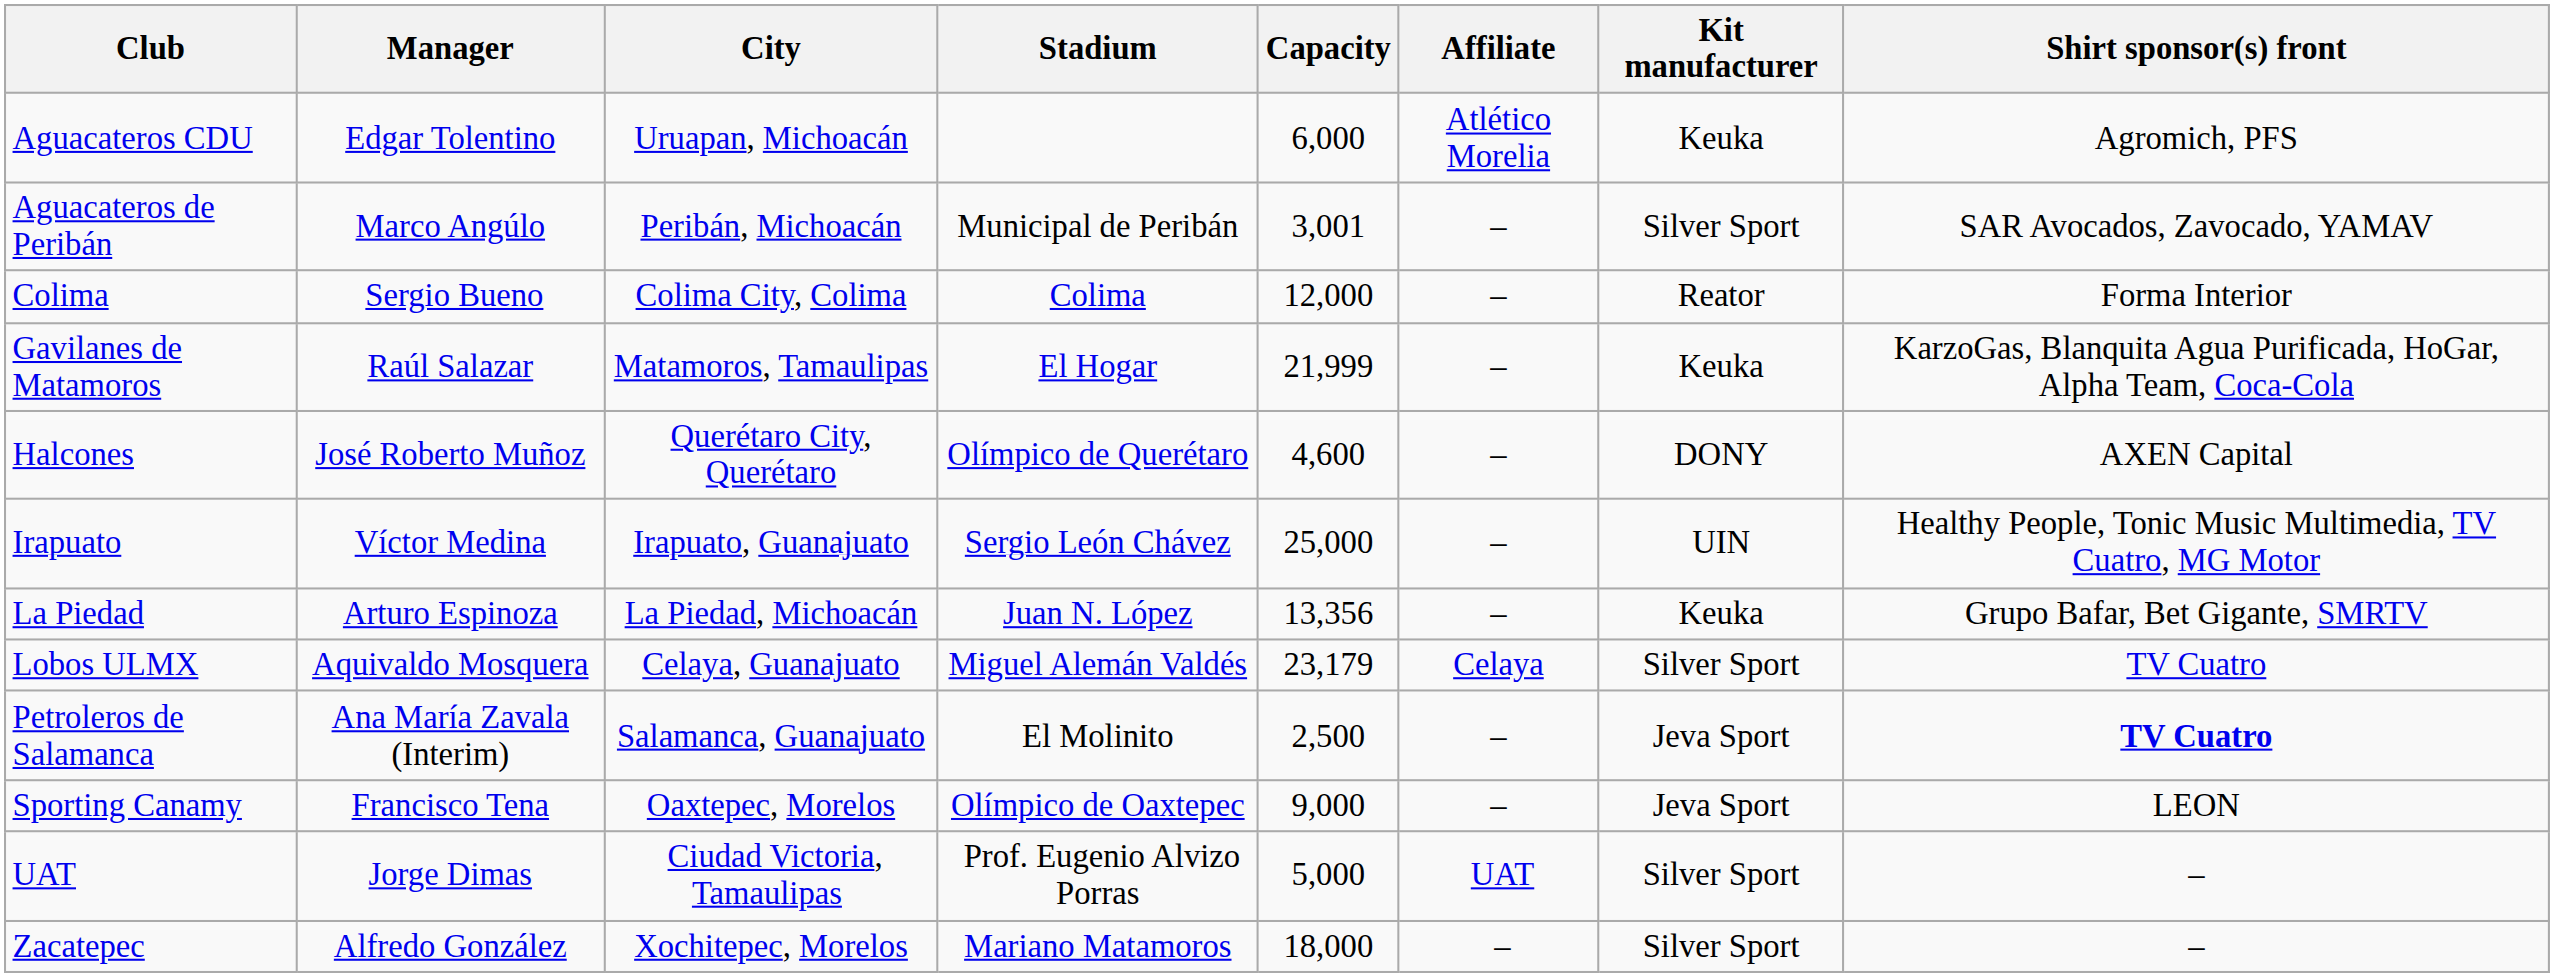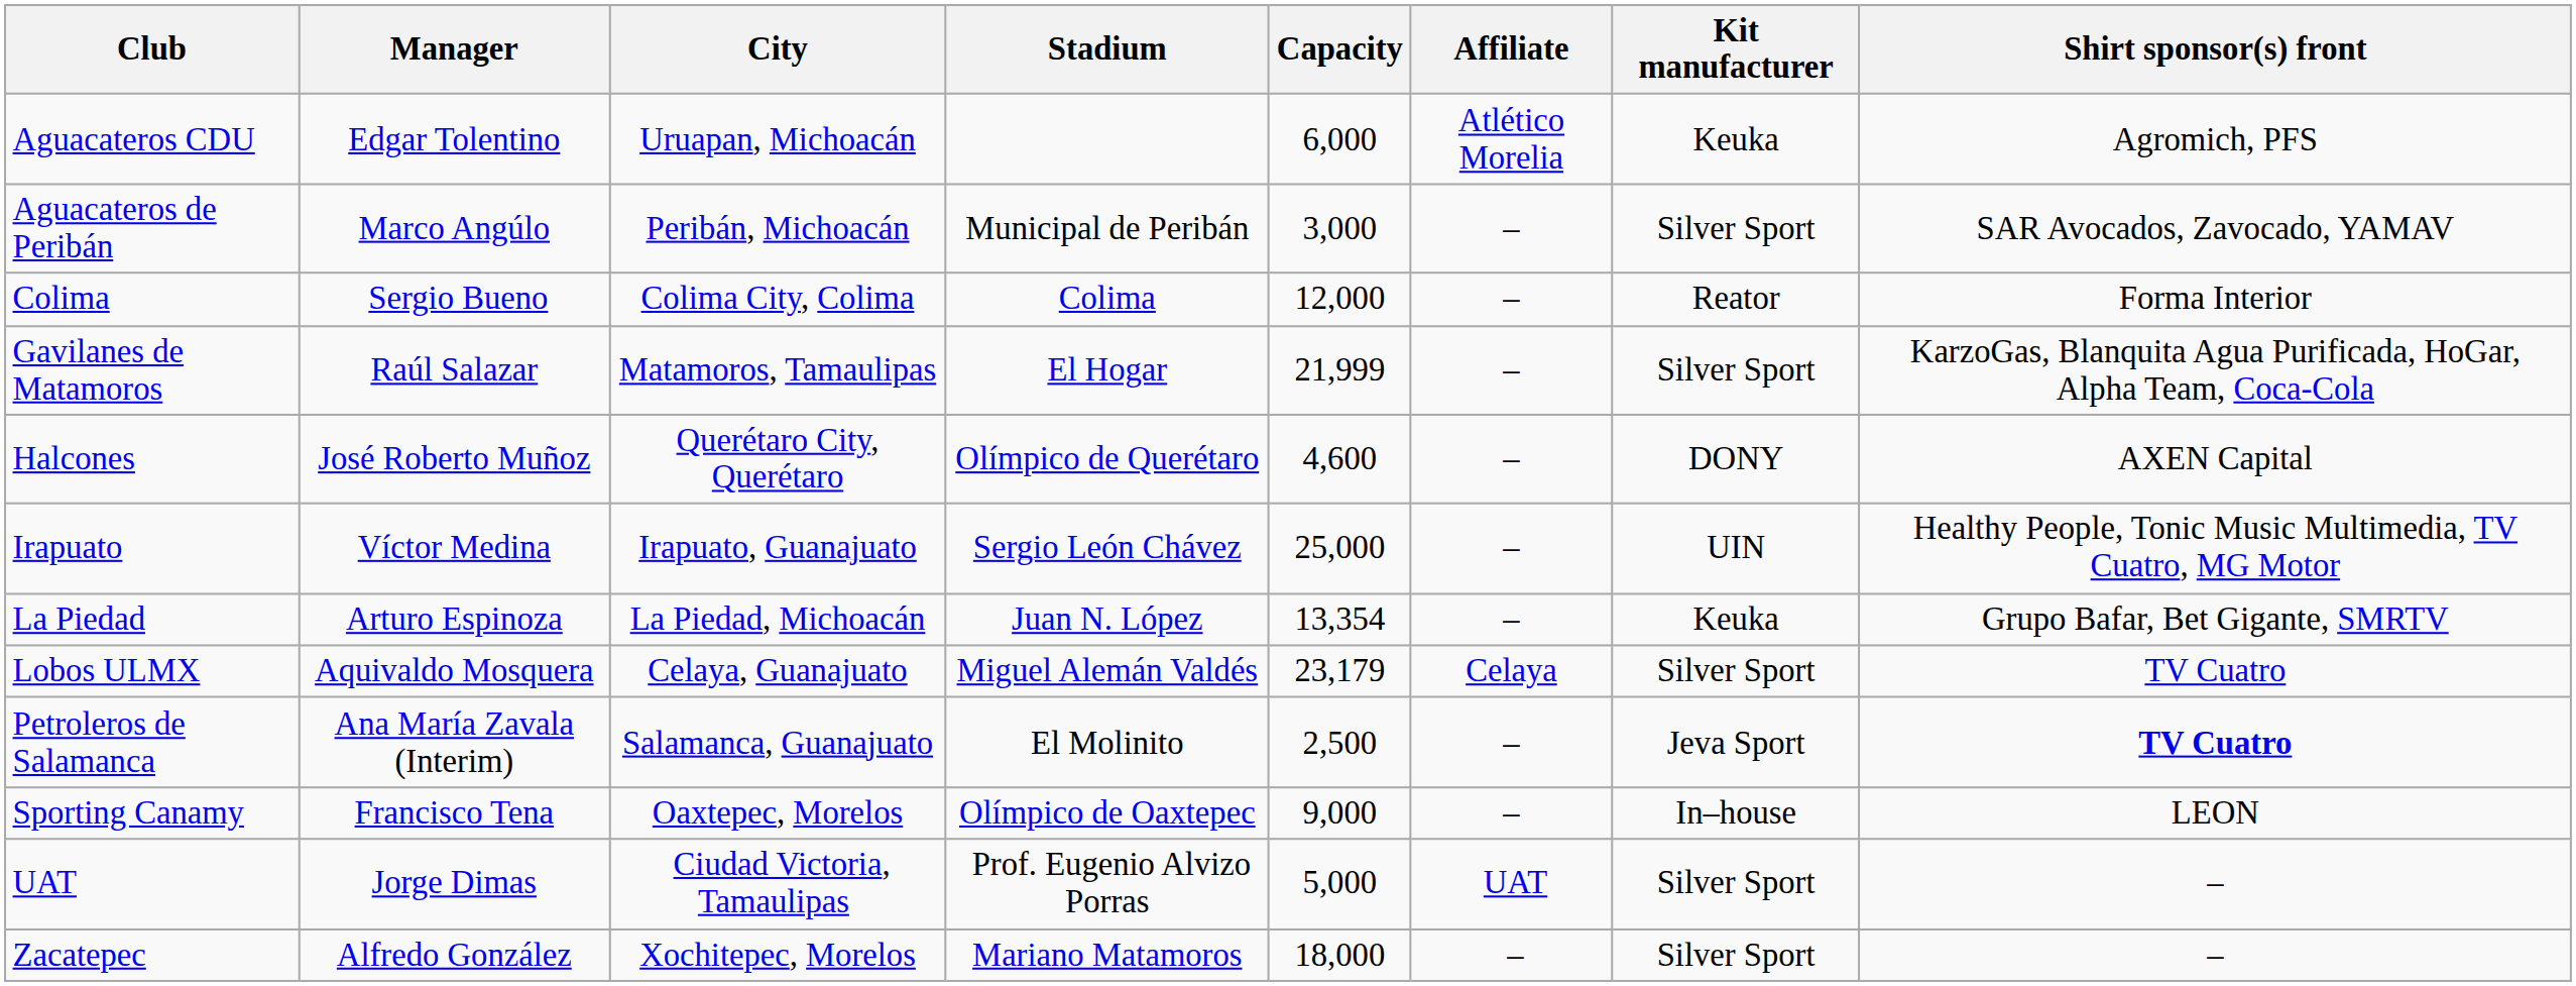 <table class="wikitable sortable" style="text-align: center;">
 <tr>
 <th>Club</th>
 <th>Manager</th>
 <th>City</th>
 <th>Stadium</th>
 <th>Capacity</th>
 <th>Affiliate</th>
 <th>Kit manufacturer</th>
 <th>Shirt sponsor(s) front</th>
 </tr>
 <tr>
 <td align="left"><a href='#'>Aguacateros CDU</a></td>
 <td> <a href='#'>Edgar Tolentino</a></td>
 <td><a href='#'>Uruapan</a>, <a href='#'>Michoacán</a></td>
 <td></td>
 <td>6,000</td>
 <td><a href='#'>Atlético Morelia</a></td>
 <td>Keuka</td>
 <td>Agromich, PFS</td>
 </tr>
 <tr>
 <td align="left"><a href='#'>Aguacateros de Peribán</a></td>
 <td> <a href='#'>Marco Angúlo</a></td>
 <td><a href='#'>Peribán</a>, <a href='#'>Michoacán</a></td>
 <td>Municipal de Peribán</td>
-<td>3,001</td>
+<td>3,000</td>
 <td>–</td>
 <td>Silver Sport</td>
 <td>SAR Avocados, Zavocado, YAMAV</td>
 </tr>
 <tr>
 <td align="left"><a href='#'>Colima</a></td>
 <td> <a href='#'>Sergio Bueno</a></td>
 <td><a href='#'>Colima City</a>, <a href='#'>Colima</a></td>
 <td><a href='#'>Colima</a></td>
 <td>12,000</td>
 <td>–</td>
 <td>Reator</td>
 <td>Forma Interior</td>
 </tr>
 <tr>
 <td align="left"><a href='#'>Gavilanes de Matamoros</a></td>
 <td> <a href='#'>Raúl Salazar</a></td>
 <td><a href='#'>Matamoros</a>, <a href='#'>Tamaulipas</a></td>
 <td><a href='#'>El Hogar</a></td>
 <td>21,999</td>
 <td>–</td>
-<td>Keuka</td>
+<td>Silver Sport</td>
 <td>KarzoGas, Blanquita Agua Purificada, HoGar, Alpha Team, <a href='#'>Coca-Cola</a></td>
 </tr>
 <tr>
 <td align="left"><a href='#'>Halcones</a></td>
 <td> <a href='#'>José Roberto Muñoz</a></td>
 <td><a href='#'>Querétaro City</a>, <a href='#'>Querétaro</a></td>
 <td><a href='#'>Olímpico de Querétaro</a></td>
 <td>4,600</td>
 <td>–</td>
 <td>DONY</td>
 <td>AXEN Capital</td>
 </tr>
 <tr>
 <td align="left"><a href='#'>Irapuato</a></td>
 <td> <a href='#'>Víctor Medina</a></td>
 <td><a href='#'>Irapuato</a>, <a href='#'>Guanajuato</a></td>
 <td><a href='#'>Sergio León Chávez</a></td>
 <td>25,000</td>
 <td>–</td>
 <td>UIN</td>
 <td>Healthy People, Tonic Music Multimedia, <a href='#'>TV Cuatro</a>, <a href='#'>MG Motor</a></td>
 </tr>
 <tr>
 <td align="left"><a href='#'>La Piedad</a></td>
 <td> <a href='#'>Arturo Espinoza</a></td>
 <td><a href='#'>La Piedad</a>, <a href='#'>Michoacán</a></td>
 <td><a href='#'>Juan N. López</a></td>
-<td>13,356</td>
+<td>13,354</td>
 <td>–</td>
 <td>Keuka</td>
 <td>Grupo Bafar, Bet Gigante, <a href='#'>SMRTV</a></td>
 </tr>
 <tr>
 <td align="left"><a href='#'>Lobos ULMX</a></td>
 <td> <a href='#'>Aquivaldo Mosquera</a></td>
 <td><a href='#'>Celaya</a>, <a href='#'>Guanajuato</a></td>
 <td><a href='#'>Miguel Alemán Valdés</a></td>
 <td>23,179</td>
 <td><a href='#'>Celaya</a></td>
 <td>Silver Sport</td>
 <td><a href='#'>TV Cuatro</a></td>
 </tr>
 <tr>
 <td align="left"><a href='#'>Petroleros de Salamanca</a></td>
 <td> <a href='#'>Ana María Zavala</a> (Interim)</td>
 <td><a href='#'>Salamanca</a>, <a href='#'>Guanajuato</a></td>
 <td>El Molinito</td>
 <td>2,500</td>
 <td>–</td>
 <td>Jeva Sport</td>
 <td><strong><a href='#'>TV Cuatro</a></strong></td>
 </tr>
 <tr>
 <td align="left"><a href='#'>Sporting Canamy</a></td>
 <td> <a href='#'>Francisco Tena</a></td>
 <td><a href='#'>Oaxtepec</a>, <a href='#'>Morelos</a></td>
 <td><a href='#'>Olímpico de Oaxtepec</a></td>
 <td>9,000</td>
 <td>–</td>
-<td>Jeva Sport</td>
+<td>In–house</td>
 <td>LEON</td>
 </tr>
 <tr>
 <td align="left"><a href='#'>UAT</a></td>
 <td> <a href='#'>Jorge Dimas</a> </td>
 <td> <a href='#'>Ciudad Victoria</a>, <a href='#'>Tamaulipas</a> </td>
 <td> Prof. Eugenio Alvizo Porras </td>
 <td>5,000</td>
 <td> <a href='#'>UAT</a></td>
 <td>Silver Sport</td>
 <td>–</td>
 </tr>
 <tr>
 <td align="left"><a href='#'>Zacatepec</a></td>
 <td> <a href='#'>Alfredo González</a></td>
 <td><a href='#'>Xochitepec</a>, <a href='#'>Morelos</a></td>
 <td><a href='#'>Mariano Matamoros</a></td>
 <td>18,000</td>
 <td> –</td>
 <td>Silver Sport</td>
 <td>–</td>
 </tr>
 </table>
